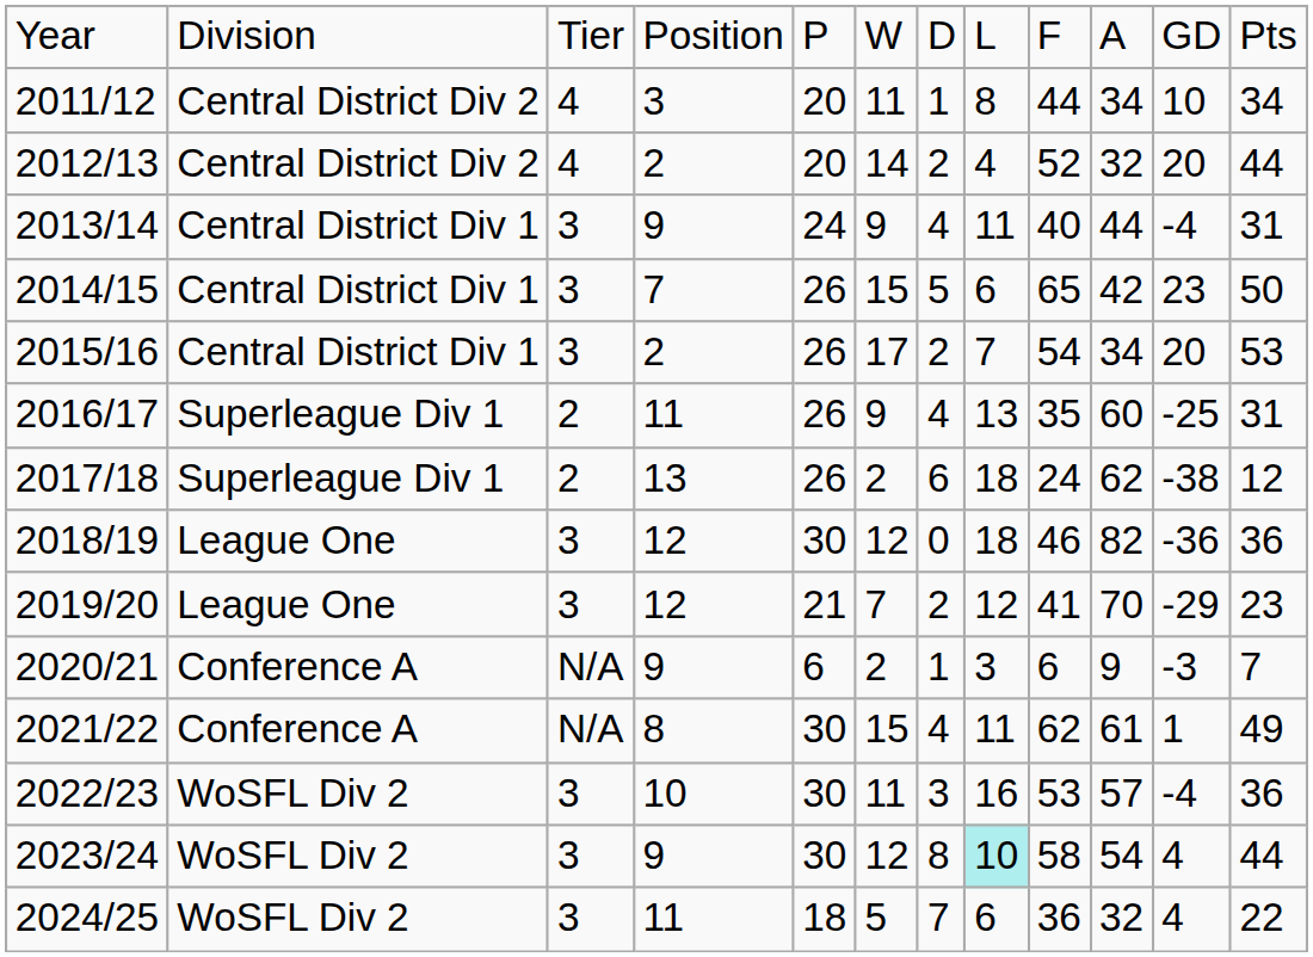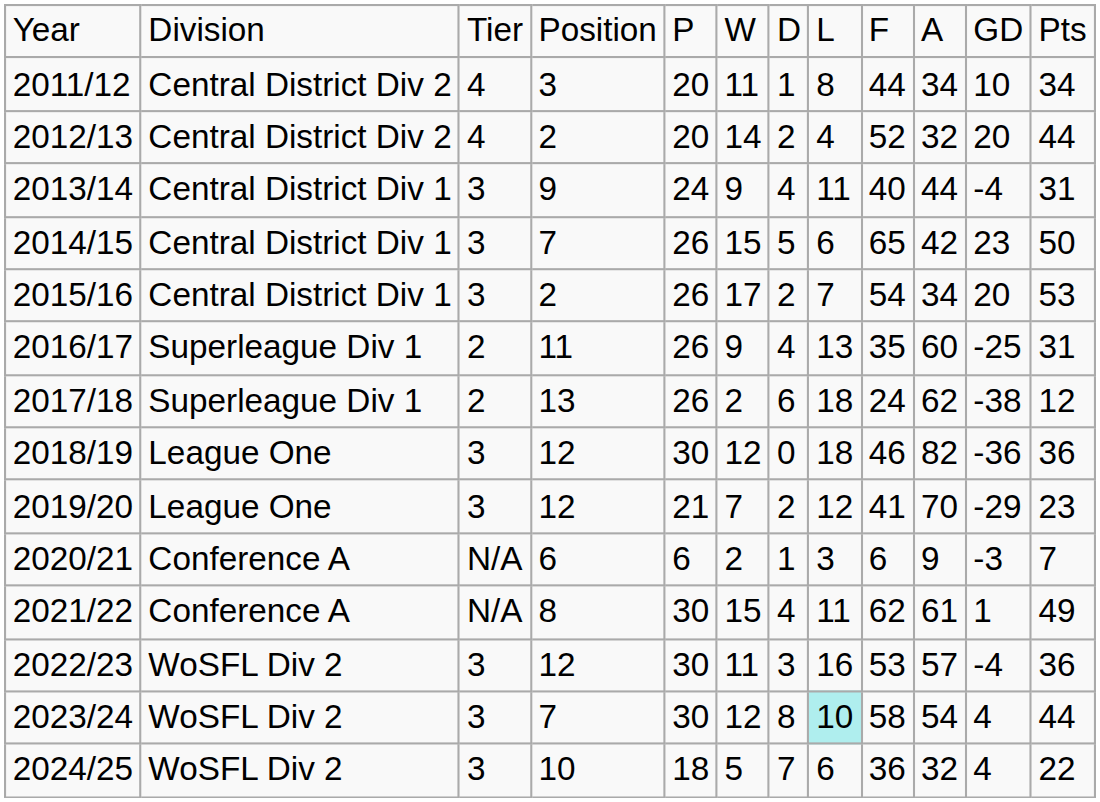 <table class="wikitable">
 <tr>
 <td>Year</td>
 <td>Division</td>
 <td>Tier</td>
 <td>Position</td>
 <td>P</td>
 <td>W</td>
 <td>D</td>
 <td>L</td>
 <td>F</td>
 <td>A</td>
 <td>GD</td>
 <td>Pts</td>
 </tr>
 <tr>
 <td>2011/12</td>
 <td>Central  District Div 2</td>
 <td>4</td>
 <td>3</td>
 <td>20</td>
 <td>11</td>
 <td>1</td>
 <td>8</td>
 <td>44</td>
 <td>34</td>
 <td>10</td>
 <td>34</td>
 </tr>
 <tr>
 <td>2012/13</td>
 <td>Central District Div 2</td>
 <td>4</td>
 <td>2</td>
 <td>20</td>
 <td>14</td>
 <td>2</td>
 <td>4</td>
 <td>52</td>
 <td>32</td>
 <td>20</td>
 <td>44</td>
 </tr>
 <tr>
 <td>2013/14</td>
 <td>Central District Div 1</td>
 <td>3</td>
 <td>9</td>
 <td>24</td>
 <td>9</td>
 <td>4</td>
 <td>11</td>
 <td>40</td>
 <td>44</td>
 <td>-4</td>
 <td>31</td>
 </tr>
 <tr>
 <td>2014/15</td>
 <td>Central District Div 1</td>
 <td>3</td>
 <td>7</td>
 <td>26</td>
 <td>15</td>
 <td>5</td>
 <td>6</td>
 <td>65</td>
 <td>42</td>
 <td>23</td>
 <td>50</td>
 </tr>
 <tr>
 <td>2015/16</td>
 <td>Central District Div 1</td>
 <td>3</td>
 <td>2</td>
 <td>26</td>
 <td>17</td>
 <td>2</td>
 <td>7</td>
 <td>54</td>
 <td>34</td>
 <td>20</td>
 <td>53</td>
 </tr>
 <tr>
 <td>2016/17</td>
 <td>Superleague Div 1</td>
 <td>2</td>
 <td>11</td>
 <td>26</td>
 <td>9</td>
 <td>4</td>
 <td>13</td>
 <td>35</td>
 <td>60</td>
 <td>-25</td>
 <td>31</td>
 </tr>
 <tr>
 <td>2017/18</td>
 <td>Superleague Div 1</td>
 <td>2</td>
 <td>13</td>
 <td>26</td>
 <td>2</td>
 <td>6</td>
 <td>18</td>
 <td>24</td>
 <td>62</td>
 <td>-38</td>
 <td>12</td>
 </tr>
 <tr>
 <td>2018/19</td>
 <td>League One</td>
 <td>3</td>
 <td>12</td>
 <td>30</td>
 <td>12</td>
 <td>0</td>
 <td>18</td>
 <td>46</td>
 <td>82</td>
 <td>-36</td>
 <td>36</td>
 </tr>
 <tr>
 <td>2019/20</td>
 <td>League One</td>
 <td>3</td>
 <td>12</td>
 <td>21</td>
 <td>7</td>
 <td>2</td>
 <td>12</td>
 <td>41</td>
 <td>70</td>
 <td>-29</td>
 <td>23</td>
 </tr>
 <tr>
 <td>2020/21</td>
 <td>Conference A</td>
 <td>N/A</td>
-<td>9</td>
+<td>6</td>
 <td>6</td>
 <td>2</td>
 <td>1</td>
 <td>3</td>
 <td>6</td>
 <td>9</td>
 <td>-3</td>
 <td>7</td>
 </tr>
 <tr>
 <td>2021/22</td>
 <td>Conference A</td>
 <td>N/A</td>
 <td>8</td>
 <td>30</td>
 <td>15</td>
 <td>4</td>
 <td>11</td>
 <td>62</td>
 <td>61</td>
 <td>1</td>
 <td>49</td>
 </tr>
 <tr>
 <td>2022/23</td>
 <td>WoSFL Div 2</td>
 <td>3</td>
-<td>10</td>
+<td>12</td>
 <td>30</td>
 <td>11</td>
 <td>3</td>
 <td>16</td>
 <td>53</td>
 <td>57</td>
 <td>-4</td>
 <td>36</td>
 </tr>
 <tr>
 <td>2023/24</td>
 <td>WoSFL Div 2</td>
 <td>3</td>
-<td>9</td>
+<td>7</td>
 <td>30</td>
 <td>12</td>
 <td>8</td>
 <td style="background: paleturquoise;">10</td>
 <td>58</td>
 <td>54</td>
 <td>4</td>
 <td>44</td>
 </tr>
 <tr>
 <td>2024/25</td>
 <td>WoSFL Div 2</td>
 <td>3</td>
-<td>11</td>
+<td>10</td>
 <td>18</td>
 <td>5</td>
 <td>7</td>
 <td>6</td>
 <td>36</td>
 <td>32</td>
 <td>4</td>
 <td>22</td>
 </tr>
 </table>
